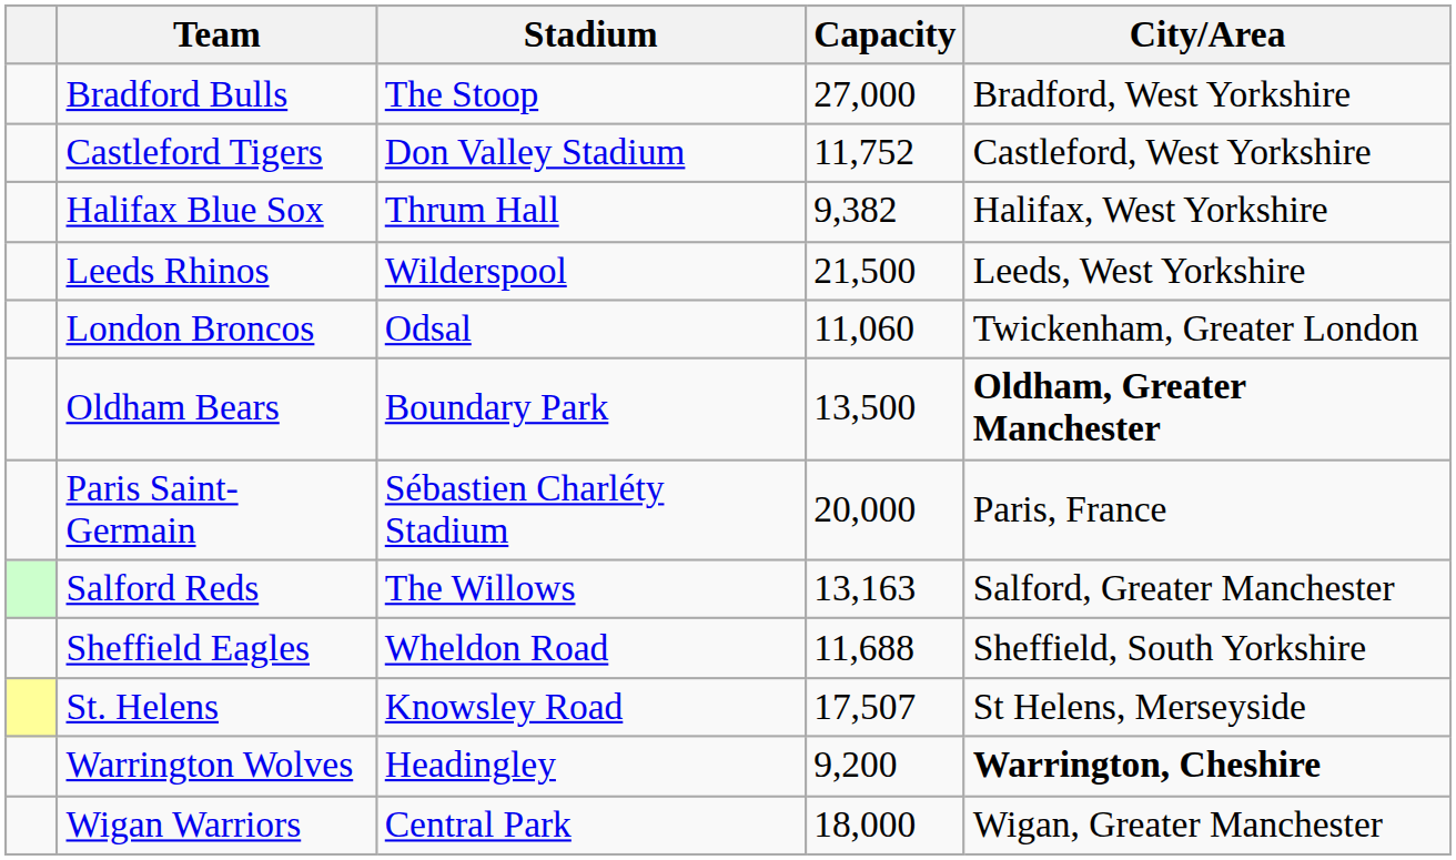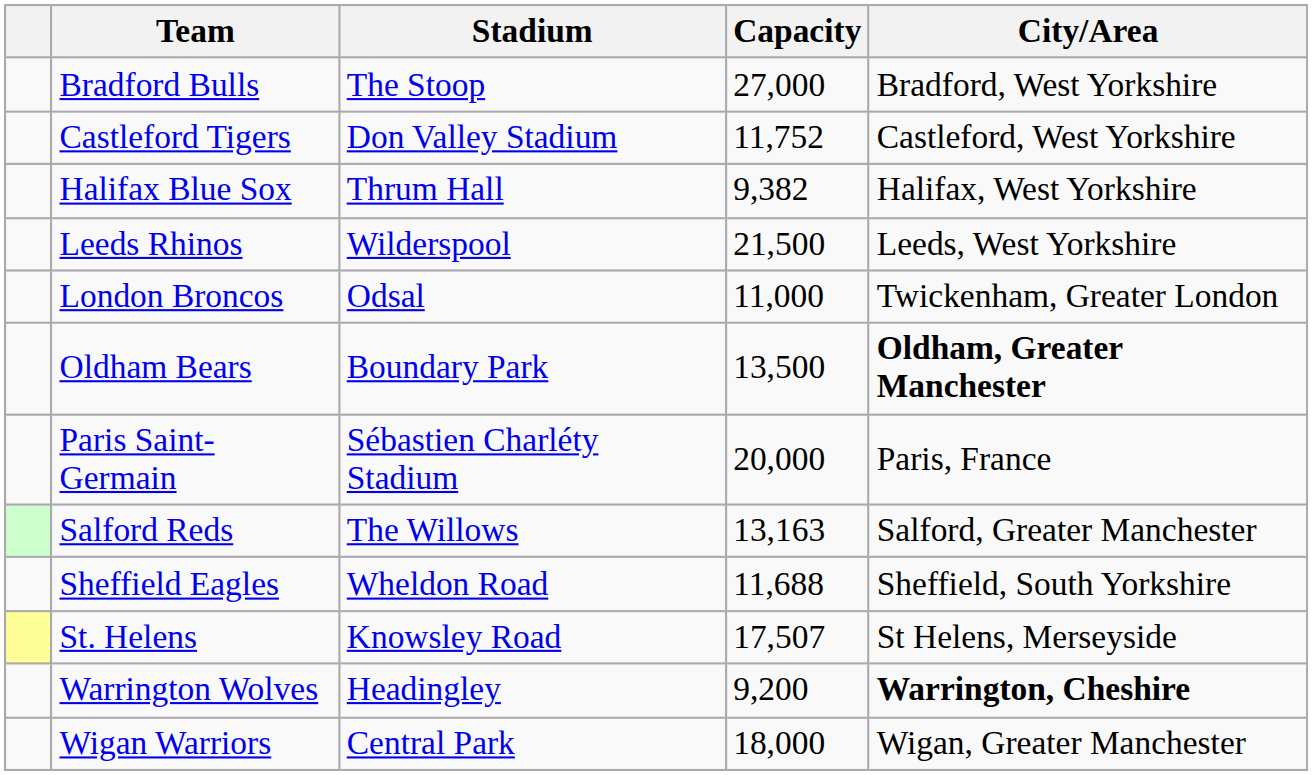 <table style="width:100%;" class="wikitable sortable">
 <tr>
 <th></th>
 <th>Team</th>
 <th>Stadium</th>
 <th>Capacity</th>
 <th>City/Area</th>
 </tr>
 <tr>
 <td></td>
 <td> <a href='#'>Bradford Bulls</a></td>
 <td><a href='#'>The Stoop</a></td>
 <td>27,000</td>
 <td>Bradford, West Yorkshire</td>
 </tr>
 <tr>
 <td></td>
 <td> <a href='#'>Castleford Tigers</a></td>
 <td><a href='#'>Don Valley Stadium</a></td>
 <td>11,752</td>
 <td>Castleford, West Yorkshire</td>
 </tr>
 <tr>
 <td></td>
 <td> <a href='#'>Halifax Blue Sox</a></td>
 <td><a href='#'>Thrum Hall</a></td>
 <td>9,382</td>
 <td>Halifax, West Yorkshire</td>
 </tr>
 <tr>
 <td></td>
 <td> <a href='#'>Leeds Rhinos</a></td>
 <td><a href='#'>Wilderspool</a></td>
 <td>21,500</td>
 <td>Leeds, West Yorkshire</td>
 </tr>
 <tr>
 <td></td>
 <td> <a href='#'>London Broncos</a></td>
 <td><a href='#'>Odsal</a></td>
-<td>11,060</td>
+<td>11,000</td>
 <td>Twickenham, Greater London</td>
 </tr>
 <tr>
 <td></td>
 <td> <a href='#'>Oldham Bears</a></td>
 <td><a href='#'>Boundary Park</a></td>
 <td>13,500</td>
 <td><strong>Oldham, Greater Manchester</strong></td>
 </tr>
 <tr>
 <td></td>
 <td> <a href='#'>Paris Saint-Germain</a></td>
 <td><a href='#'>Sébastien Charléty Stadium</a></td>
 <td>20,000</td>
 <td>Paris, France</td>
 </tr>
 <tr>
 <td style="background:#cfc; width:15px;"></td>
 <td> <a href='#'>Salford Reds</a></td>
 <td><a href='#'>The Willows</a></td>
 <td>13,163</td>
 <td>Salford, Greater Manchester</td>
 </tr>
 <tr>
 <td></td>
 <td> <a href='#'>Sheffield Eagles</a></td>
 <td><a href='#'>Wheldon Road</a></td>
 <td>11,688</td>
 <td>Sheffield, South Yorkshire</td>
 </tr>
 <tr>
 <td style="background:#ff9; width:15px;"></td>
 <td> <a href='#'>St. Helens</a></td>
 <td><a href='#'>Knowsley Road</a></td>
 <td>17,507</td>
 <td>St Helens, Merseyside</td>
 </tr>
 <tr>
 <td></td>
 <td> <a href='#'>Warrington Wolves</a></td>
 <td><a href='#'>Headingley</a></td>
 <td>9,200</td>
 <td><strong>Warrington, Cheshire</strong></td>
 </tr>
 <tr>
 <td></td>
 <td> <a href='#'>Wigan Warriors</a></td>
 <td><a href='#'>Central Park</a></td>
 <td>18,000</td>
 <td>Wigan, Greater Manchester</td>
 </tr>
 </table>
